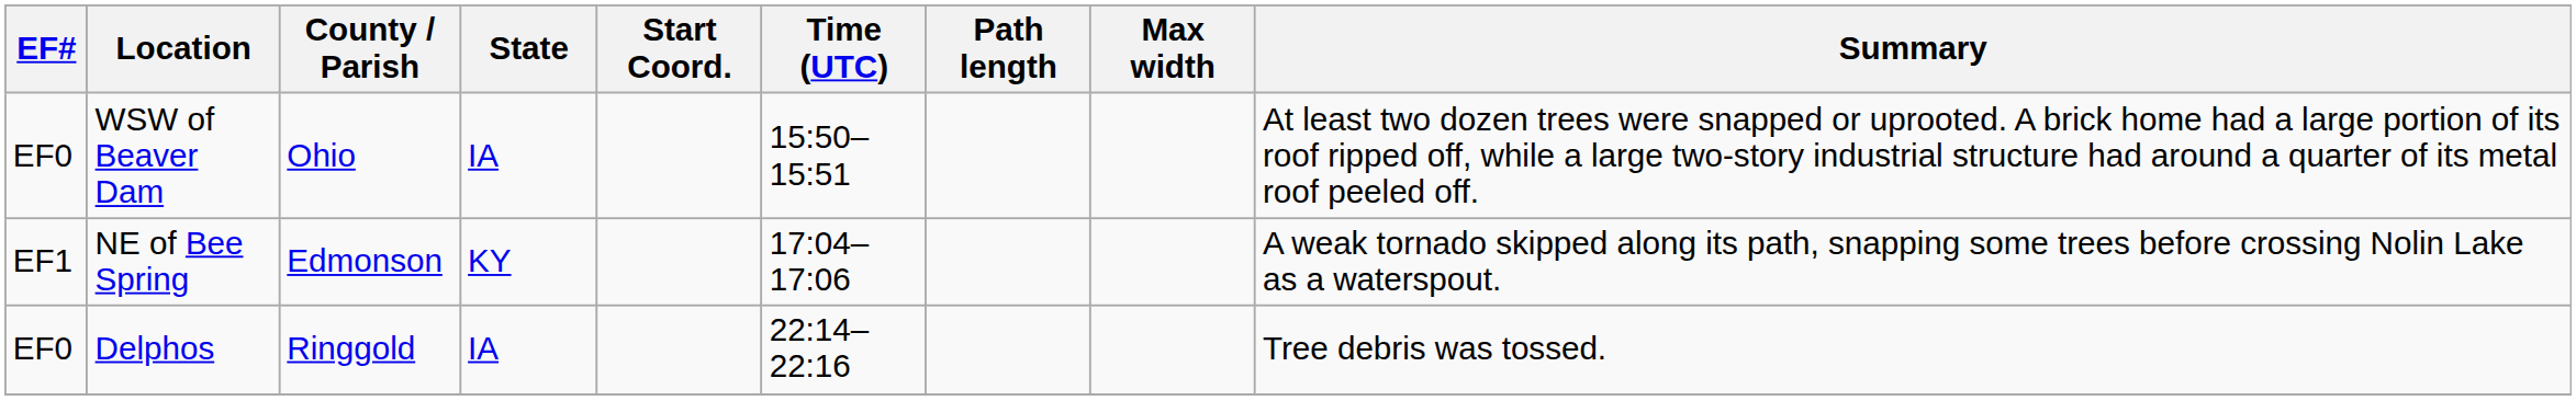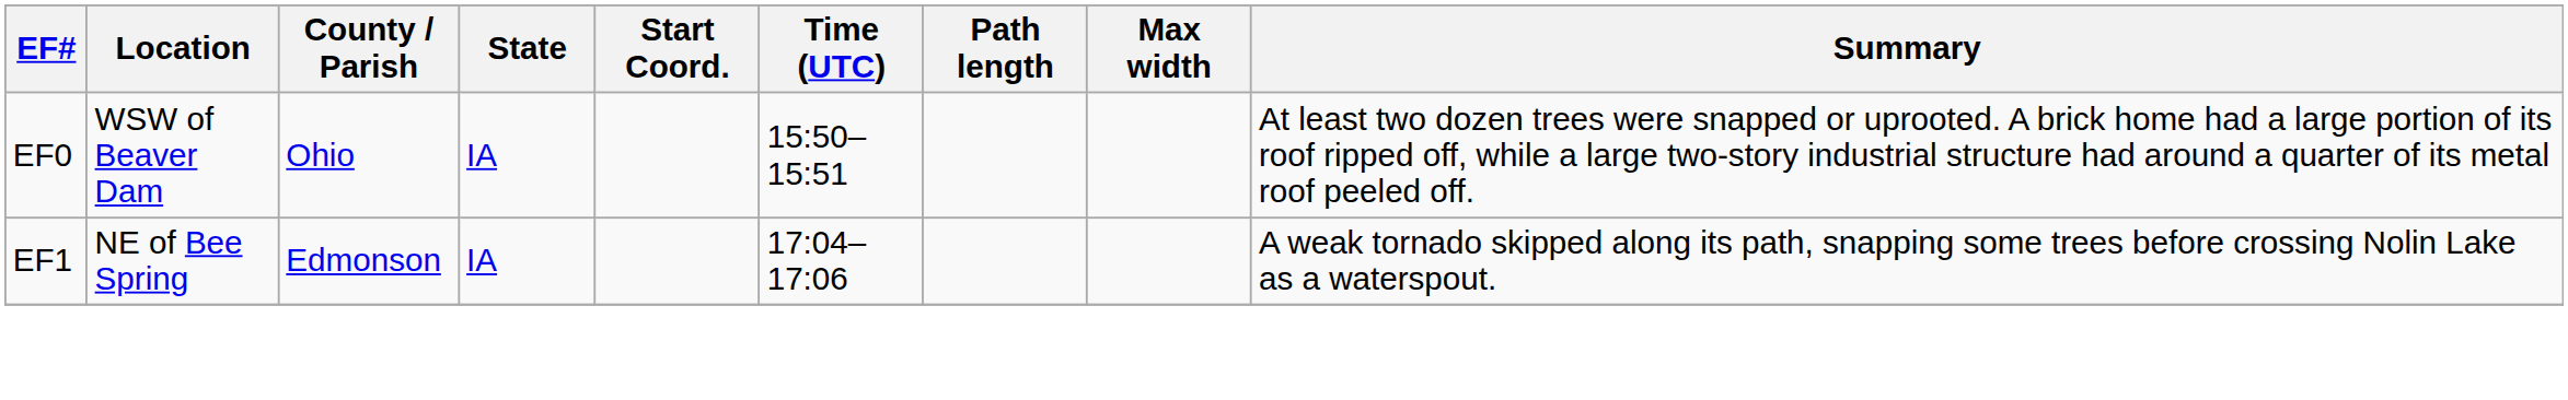 <table class="wikitable sortable" style="width:100%;">
 <tr>
 <th scope="col"  style="width:3%; text-align:center;"><a href='#'>EF#</a></th>
 <th scope="col"  style="width:7%; text-align:center;" class="unsortable">Location</th>
 <th scope="col"  style="width:6%; text-align:center;" class="unsortable">County / Parish</th>
 <th scope="col"  style="width:5%; text-align:center;">State</th>
 <th scope="col"  style="width:6%; text-align:center;">Start Coord.</th>
 <th scope="col"  style="width:6%; text-align:center;">Time (<a href='#'>UTC</a>)</th>
 <th scope="col"  style="width:6%; text-align:center;">Path length</th>
 <th scope="col"  style="width:6%; text-align:center;">Max width</th>
 <th scope="col" class="unsortable" style="width:48%; text-align:center;">Summary</th>
 </tr>
 <tr>
 <td bgcolor=>EF0</td>
 <td>WSW of <a href='#'>Beaver Dam</a></td>
 <td><a href='#'>Ohio</a></td>
 <td><a href='#'>IA</a></td>
 <td></td>
 <td>15:50–15:51</td>
 <td></td>
 <td></td>
 <td>At least two dozen trees were snapped or uprooted. A brick home had a large portion of its roof ripped off, while a large two-story industrial structure had around a quarter of its metal roof peeled off.</td>
 </tr>
 <tr>
 <td bgcolor=>EF1</td>
 <td>NE of <a href='#'>Bee Spring</a></td>
 <td><a href='#'>Edmonson</a></td>
-<td><a href='#'>KY</a></td>
+<td><a href='#'>IA</a></td>
 <td></td>
 <td>17:04–17:06</td>
 <td></td>
 <td></td>
 <td>A weak tornado skipped along its path, snapping some trees before crossing Nolin Lake as a waterspout.</td>
 </tr>
 <tr>
-<td bgcolor=>EF0</td>
-<td><a href='#'>Delphos</a></td>
-<td><a href='#'>Ringgold</a></td>
-<td><a href='#'>IA</a></td>
-<td></td>
-<td>22:14–22:16</td>
-<td></td>
-<td></td>
-<td>Tree debris was tossed.</td>
-</tr>
-<tr>
 </tr>
 </table>
